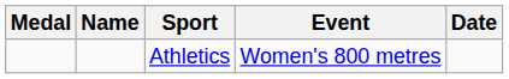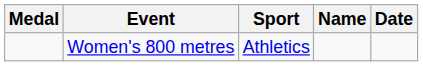 <table class="wikitable sortable" style="font-size:95%">
 <tr>
 <th>Medal</th>
+<th>Event</th>
+<th>Sport</th>
 <th>Name</th>
-<th>Sport</th>
-<th>Event</th>
 <th>Date</th>
 </tr>
 <tr>
 <td></td>
+<td><a href='#'>Women's 800 metres</a></td>
+<td><a href='#'>Athletics</a></td>
 <td></td>
-<td><a href='#'>Athletics</a></td>
-<td><a href='#'>Women's 800 metres</a></td>
 <td></td>
 </tr>
 </table>
